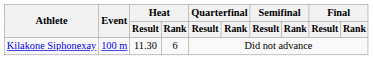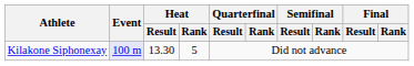 <table class="wikitable" style="font-size:90%">
 <tr>
 <th rowspan="2">Athlete</th>
 <th rowspan="2">Event</th>
 <th colspan="2">Heat</th>
 <th colspan="2">Quarterfinal</th>
 <th colspan="2">Semifinal</th>
 <th colspan="2">Final</th>
 </tr>
 <tr style="font-size:95%">
 <th>Result</th>
 <th>Rank</th>
 <th>Result</th>
 <th>Rank</th>
 <th>Result</th>
 <th>Rank</th>
 <th>Result</th>
 <th>Rank</th>
 </tr>
 <tr align=center>
 <td align=left><a href='#'>Kilakone Siphonexay</a></td>
-<td align=left><a href='#'>100 m</a></td>
-<td>11.30</td>
-<td>6</td>
+<td align=left style="background: lavender;"><a href='#'>100 m</a></td>
+<td>13.30</td>
+<td>5</td>
 <td colspan=6>Did not advance</td>
 </tr>
 </table>
